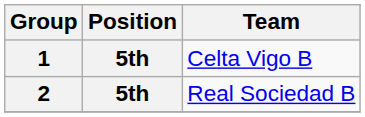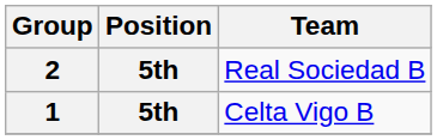 <table class="wikitable">
 <tr>
 <th>Group</th>
 <th>Position</th>
 <th>Team</th>
 </tr>
 <tr>
+<th>2</th>
+<th>5th</th>
+<td><a href='#'>Real Sociedad B</a></td>
+</tr>
+<tr>
 <th>1</th>
 <th>5th</th>
 <td><a href='#'>Celta Vigo B</a></td>
 </tr>
 <tr>
-<th>2</th>
-<th>5th</th>
-<td><a href='#'>Real Sociedad B</a></td>
-</tr>
-<tr>
 </tr>
 </table>
